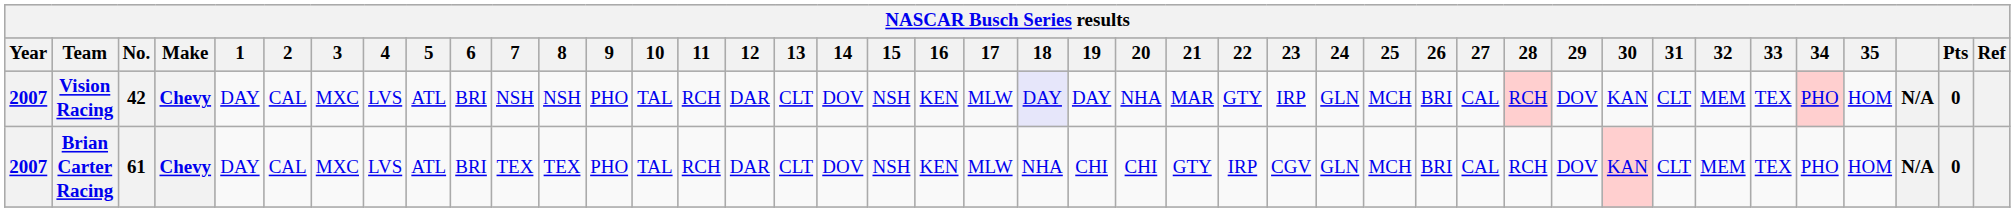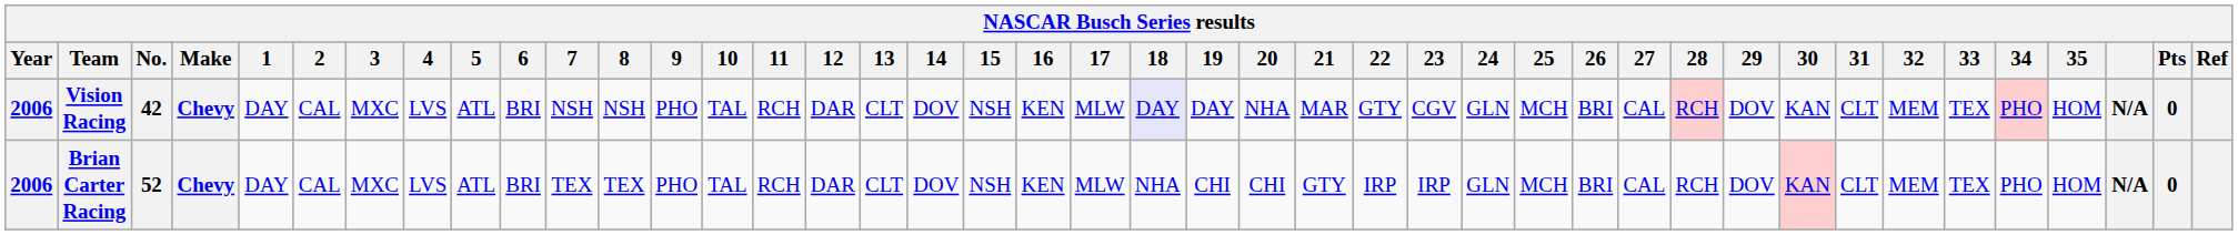 <table class="wikitable" style="text-align:center; font-size:75%">
 <tr>
 <th colspan=42><a href='#'>NASCAR Busch Series</a> results</th>
 </tr>
 <tr>
 <th>Year</th>
 <th>Team</th>
 <th>No.</th>
 <th>Make</th>
 <th>1</th>
 <th>2</th>
 <th>3</th>
 <th>4</th>
 <th>5</th>
 <th>6</th>
 <th>7</th>
 <th>8</th>
 <th>9</th>
 <th>10</th>
 <th>11</th>
 <th>12</th>
 <th>13</th>
 <th>14</th>
 <th>15</th>
 <th>16</th>
 <th>17</th>
 <th>18</th>
 <th>19</th>
 <th>20</th>
 <th>21</th>
 <th>22</th>
 <th>23</th>
 <th>24</th>
 <th>25</th>
 <th>26</th>
 <th>27</th>
 <th>28</th>
 <th>29</th>
 <th>30</th>
 <th>31</th>
 <th>32</th>
 <th>33</th>
 <th>34</th>
 <th>35</th>
 <th></th>
 <th>Pts</th>
 <th>Ref</th>
 </tr>
 <tr>
-<th><a href='#'>2007</a></th>
+<th><a href='#'>2006</a></th>
 <th><a href='#'>Vision Racing</a></th>
 <th>42</th>
 <th><a href='#'>Chevy</a></th>
 <td><a href='#'>DAY</a></td>
 <td><a href='#'>CAL</a></td>
 <td><a href='#'>MXC</a></td>
 <td><a href='#'>LVS</a></td>
 <td><a href='#'>ATL</a></td>
 <td><a href='#'>BRI</a></td>
 <td><a href='#'>NSH</a></td>
 <td><a href='#'>NSH</a></td>
 <td><a href='#'>PHO</a></td>
 <td><a href='#'>TAL</a></td>
 <td><a href='#'>RCH</a></td>
 <td><a href='#'>DAR</a></td>
 <td><a href='#'>CLT</a></td>
 <td><a href='#'>DOV</a></td>
 <td><a href='#'>NSH</a></td>
 <td><a href='#'>KEN</a></td>
 <td><a href='#'>MLW</a></td>
 <td style="background: lavender;"><a href='#'>DAY</a></td>
 <td><a href='#'>DAY</a></td>
 <td><a href='#'>NHA</a></td>
 <td><a href='#'>MAR</a></td>
 <td><a href='#'>GTY</a></td>
-<td><a href='#'>IRP</a></td>
+<td><a href='#'>CGV</a></td>
 <td><a href='#'>GLN</a></td>
 <td><a href='#'>MCH</a></td>
 <td><a href='#'>BRI</a></td>
 <td><a href='#'>CAL</a></td>
 <td style="background:#FFCFCF;"><a href='#'>RCH</a><br></td>
 <td><a href='#'>DOV</a></td>
 <td><a href='#'>KAN</a></td>
 <td><a href='#'>CLT</a></td>
 <td><a href='#'>MEM</a></td>
 <td><a href='#'>TEX</a></td>
 <td style="background:#FFCFCF;"><a href='#'>PHO</a><br></td>
 <td><a href='#'>HOM</a></td>
 <th>N/A</th>
 <th>0</th>
 <th></th>
 </tr>
 <tr>
-<th><a href='#'>2007</a></th>
+<th><a href='#'>2006</a></th>
 <th><a href='#'>Brian Carter Racing</a></th>
-<th>61</th>
+<th>52</th>
 <th><a href='#'>Chevy</a></th>
 <td><a href='#'>DAY</a></td>
 <td><a href='#'>CAL</a></td>
 <td><a href='#'>MXC</a></td>
 <td><a href='#'>LVS</a></td>
 <td><a href='#'>ATL</a></td>
 <td><a href='#'>BRI</a></td>
 <td><a href='#'>TEX</a></td>
 <td><a href='#'>TEX</a></td>
 <td><a href='#'>PHO</a></td>
 <td><a href='#'>TAL</a></td>
 <td><a href='#'>RCH</a></td>
 <td><a href='#'>DAR</a></td>
 <td><a href='#'>CLT</a></td>
 <td><a href='#'>DOV</a></td>
 <td><a href='#'>NSH</a></td>
 <td><a href='#'>KEN</a></td>
 <td><a href='#'>MLW</a></td>
 <td><a href='#'>NHA</a></td>
 <td><a href='#'>CHI</a></td>
 <td><a href='#'>CHI</a></td>
 <td><a href='#'>GTY</a></td>
 <td><a href='#'>IRP</a></td>
-<td><a href='#'>CGV</a></td>
+<td><a href='#'>IRP</a></td>
 <td><a href='#'>GLN</a></td>
 <td><a href='#'>MCH</a></td>
 <td><a href='#'>BRI</a></td>
 <td><a href='#'>CAL</a></td>
 <td><a href='#'>RCH</a></td>
 <td><a href='#'>DOV</a></td>
 <td style="background:#FFCFCF;"><a href='#'>KAN</a><br></td>
 <td><a href='#'>CLT</a></td>
 <td><a href='#'>MEM</a></td>
 <td><a href='#'>TEX</a></td>
 <td><a href='#'>PHO</a></td>
 <td><a href='#'>HOM</a></td>
 <th>N/A</th>
 <th>0</th>
 <th></th>
 </tr>
 </table>
